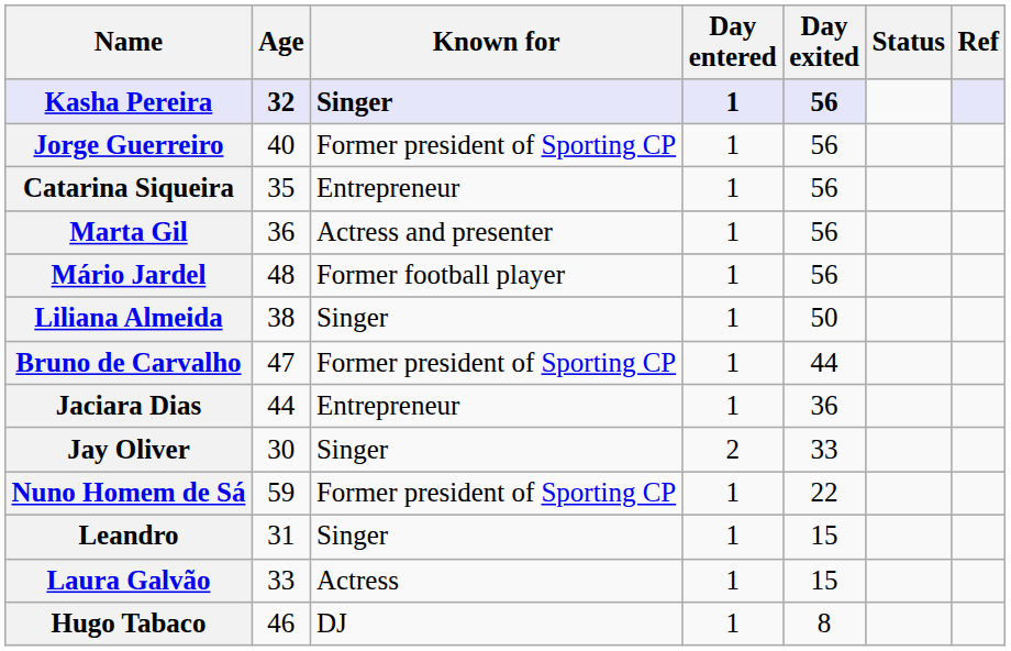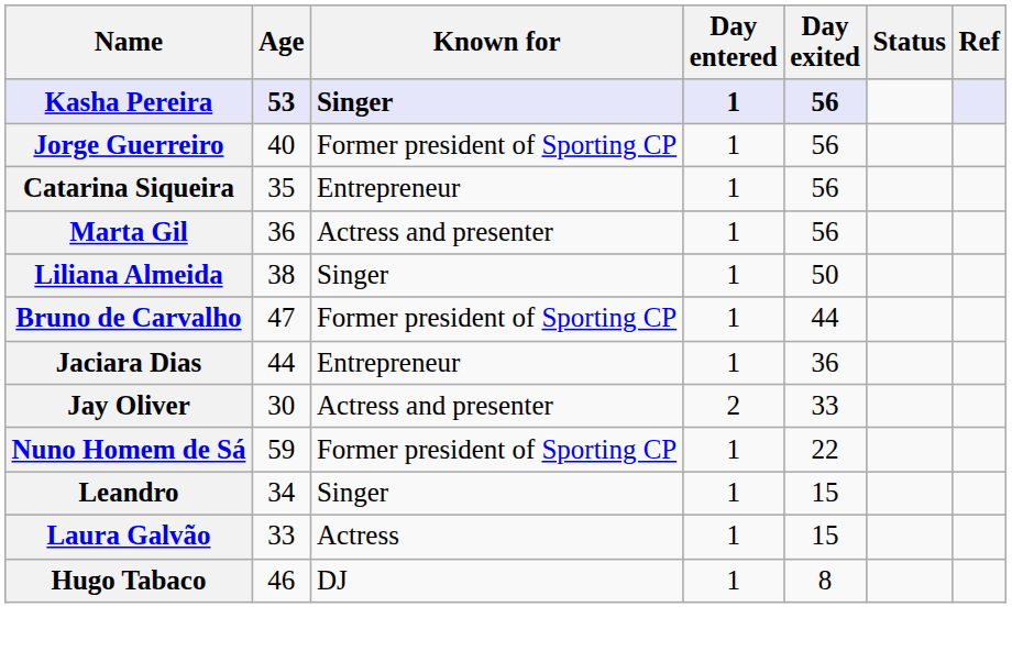 <table class="wikitable sortable">
 <tr>
 <th>Name</th>
 <th>Age</th>
 <th>Known for</th>
 <th>Day<br>entered</th>
 <th>Day<br>exited</th>
 <th>Status</th>
 <th>Ref</th>
 </tr>
 <tr>
 <td style="text-align:center" bgcolor="E6E6FA"><strong><a href='#'>Kasha Pereira</a></strong></td>
-<td style="text-align:center" bgcolor="E6E6FA"><strong>32</strong></td>
+<td style="text-align:center" bgcolor="E6E6FA"><strong>53</strong></td>
 <td bgcolor="E6E6FA"><strong>Singer</strong></td>
 <td style="text-align:center" bgcolor="E6E6FA"><strong>1</strong></td>
 <td style="text-align:center" bgcolor="E6E6FA"><strong>56</strong></td>
 <td></td>
 <td style="text-align: center" bgcolor="E6E6FA"></td>
 </tr>
 <tr>
 <th><a href='#'>Jorge Guerreiro</a></th>
 <td style="text-align:center">40</td>
 <td>Former president of <a href='#'>Sporting CP</a></td>
 <td style="text-align:center">1</td>
 <td style="text-align:center">56</td>
 <td></td>
 <td style="text-align: center"></td>
 </tr>
 <tr>
 <th>Catarina Siqueira</th>
 <td style="text-align:center">35</td>
 <td>Entrepreneur</td>
 <td style="text-align:center">1</td>
 <td style="text-align:center">56</td>
 <td></td>
 <td style="text-align: center"></td>
 </tr>
 <tr>
 <th><a href='#'>Marta Gil</a></th>
 <td style="text-align:center">36</td>
 <td>Actress and presenter</td>
-<td style="text-align:center">1</td>
-<td style="text-align:center">56</td>
-<td></td>
-<td style="text-align: center"></td>
-</tr>
-<tr>
-<th><a href='#'>Mário Jardel</a></th>
-<td style="text-align:center">48</td>
-<td>Former football player</td>
 <td style="text-align:center">1</td>
 <td style="text-align:center">56</td>
 <td></td>
 <td style="text-align: center"></td>
 </tr>
 <tr>
 <th><a href='#'>Liliana Almeida</a></th>
 <td style="text-align:center">38</td>
 <td>Singer</td>
 <td style="text-align:center">1</td>
 <td style="text-align:center">50</td>
 <td></td>
 <td style="text-align: center"></td>
 </tr>
 <tr>
 <th><a href='#'>Bruno de Carvalho</a></th>
 <td style="text-align:center">47</td>
 <td>Former president of <a href='#'>Sporting CP</a></td>
 <td style="text-align:center">1</td>
 <td style="text-align:center">44</td>
 <td></td>
 <td style="text-align: center"></td>
 </tr>
 <tr>
 <th>Jaciara Dias</th>
 <td style="text-align:center">44</td>
 <td>Entrepreneur</td>
 <td style="text-align:center">1</td>
 <td style="text-align:center">36</td>
 <td></td>
 <td style="text-align: center"></td>
 </tr>
 <tr>
 <th>Jay Oliver</th>
 <td style="text-align:center">30</td>
-<td>Singer</td>
+<td>Actress and presenter</td>
 <td style="text-align:center">2</td>
 <td style="text-align:center">33</td>
 <td></td>
 <td style="text-align: center"></td>
 </tr>
 <tr>
 <th><a href='#'>Nuno Homem de Sá</a></th>
 <td style="text-align:center">59</td>
 <td>Former president of <a href='#'>Sporting CP</a></td>
 <td style="text-align:center">1</td>
 <td style="text-align:center">22</td>
 <td></td>
 <td style="text-align: center"></td>
 </tr>
 <tr>
 <th>Leandro</th>
-<td style="text-align:center">31</td>
+<td style="text-align:center">34</td>
 <td>Singer</td>
 <td style="text-align:center">1</td>
 <td style="text-align:center">15</td>
 <td></td>
 <td style="text-align: center"></td>
 </tr>
 <tr>
 <th><a href='#'>Laura Galvão</a></th>
 <td style="text-align:center">33</td>
 <td>Actress</td>
 <td style="text-align:center">1</td>
 <td style="text-align:center">15</td>
 <td></td>
 <td style="text-align: center"></td>
 </tr>
 <tr>
 <th>Hugo Tabaco</th>
 <td style="text-align:center">46</td>
 <td>DJ</td>
 <td style="text-align:center">1</td>
 <td style="text-align:center">8</td>
 <td></td>
 <td style="text-align: center"></td>
 </tr>
 </table>
